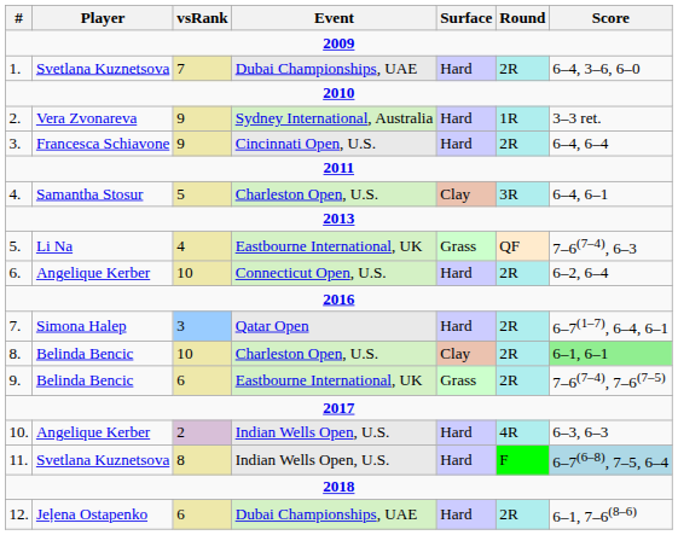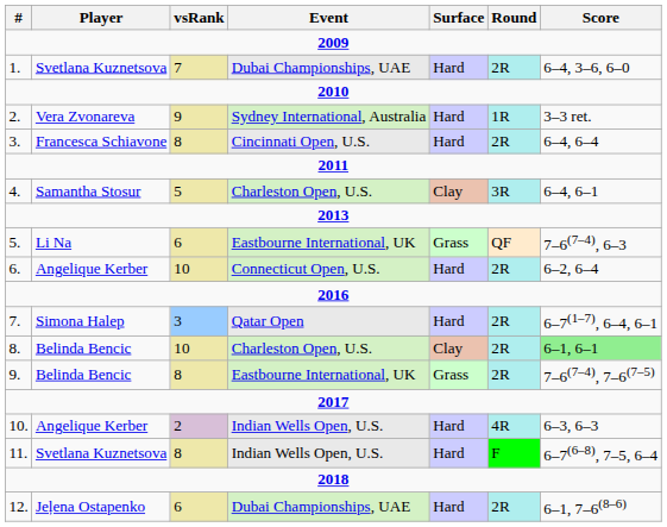 <table class="wikitable sortable">
 <tr>
 <th>#</th>
 <th>Player</th>
 <th>vsRank</th>
 <th>Event</th>
 <th>Surface</th>
 <th>Round</th>
 <th class=unsortable>Score</th>
 </tr>
 <tr>
 <td colspan=7 style=text-align:center><strong><a href='#'>2009</a></strong></td>
 </tr>
 <tr>
 <td>1.</td>
 <td> <a href='#'>Svetlana Kuznetsova</a></td>
 <td bgcolor=EEE8AA>7</td>
 <td bgcolor=e9e9e9><a href='#'>Dubai Championships</a>, UAE</td>
 <td bgcolor=CCCCFF>Hard</td>
 <td bgcolor=afeeee>2R</td>
 <td>6–4, 3–6, 6–0</td>
 </tr>
 <tr>
 <td colspan=7 style=text-align:center><strong><a href='#'>2010</a></strong></td>
 </tr>
 <tr>
 <td>2.</td>
 <td> <a href='#'>Vera Zvonareva</a></td>
 <td bgcolor=EEE8AA>9</td>
 <td bgcolor=d4f1c5><a href='#'>Sydney International</a>, Australia</td>
 <td bgcolor=CCCCFF>Hard</td>
 <td bgcolor=afeeee>1R</td>
 <td>3–3 ret.</td>
 </tr>
 <tr>
 <td>3.</td>
 <td> <a href='#'>Francesca Schiavone</a></td>
-<td bgcolor=EEE8AA>9</td>
+<td bgcolor=EEE8AA>8</td>
 <td bgcolor=e9e9e9><a href='#'>Cincinnati Open</a>, U.S.</td>
 <td bgcolor=CCCCFF>Hard</td>
 <td bgcolor=afeeee>2R</td>
 <td>6–4, 6–4</td>
 </tr>
 <tr>
 <td colspan=7 style=text-align:center><strong><a href='#'>2011</a></strong></td>
 </tr>
 <tr>
 <td>4.</td>
 <td> <a href='#'>Samantha Stosur</a></td>
 <td bgcolor=EEE8AA>5</td>
 <td bgcolor=d4f1c5><a href='#'>Charleston Open</a>, U.S.</td>
 <td bgcolor=EBC2AF>Clay</td>
 <td bgcolor=afeeee>3R</td>
 <td>6–4, 6–1</td>
 </tr>
 <tr>
 <td colspan=7 style=text-align:center><strong><a href='#'>2013</a></strong></td>
 </tr>
 <tr>
 <td>5.</td>
 <td> <a href='#'>Li Na</a></td>
-<td bgcolor=EEE8AA>4</td>
+<td bgcolor=EEE8AA>6</td>
 <td bgcolor=d4f1c5><a href='#'>Eastbourne International</a>, UK</td>
 <td bgcolor=CCFFCC>Grass</td>
 <td bgcolor=ffebcd>QF</td>
 <td>7–6<sup>(7–4)</sup>, 6–3</td>
 </tr>
 <tr>
 <td>6.</td>
 <td> <a href='#'>Angelique Kerber</a></td>
 <td bgcolor=EEE8AA>10</td>
 <td bgcolor=d4f1c5><a href='#'>Connecticut Open</a>, U.S.</td>
 <td bgcolor=CCCCFF>Hard</td>
 <td bgcolor=afeeee>2R</td>
 <td>6–2, 6–4</td>
 </tr>
 <tr>
 <td colspan=7 style=text-align:center><strong><a href='#'>2016</a></strong></td>
 </tr>
 <tr>
 <td>7.</td>
 <td> <a href='#'>Simona Halep</a></td>
 <td bgcolor=99ccff>3</td>
 <td bgcolor=e9e9e9><a href='#'>Qatar Open</a></td>
 <td bgcolor=CCCCFF>Hard</td>
 <td bgcolor=afeeee>2R</td>
 <td>6–7<sup>(1–7)</sup>, 6–4, 6–1</td>
 </tr>
 <tr>
 <td>8.</td>
 <td> <a href='#'>Belinda Bencic</a></td>
 <td bgcolor=EEE8AA>10</td>
 <td bgcolor=d4f1c5><a href='#'>Charleston Open</a>, U.S.</td>
 <td bgcolor=EBC2AF>Clay</td>
 <td bgcolor=afeeee>2R</td>
 <td style="background: lightgreen;">6–1, 6–1</td>
 </tr>
 <tr>
 <td>9.</td>
 <td> <a href='#'>Belinda Bencic</a></td>
-<td bgcolor=EEE8AA>6</td>
+<td bgcolor=EEE8AA>8</td>
 <td bgcolor=d4f1c5><a href='#'>Eastbourne International</a>, UK</td>
 <td bgcolor=CCFFCC>Grass</td>
 <td bgcolor=afeeee>2R</td>
 <td>7–6<sup>(7–4)</sup>, 7–6<sup>(7–5)</sup></td>
 </tr>
 <tr>
 <td colspan=7 style=text-align:center><strong><a href='#'>2017</a></strong></td>
 </tr>
 <tr>
 <td>10.</td>
 <td> <a href='#'>Angelique Kerber</a></td>
 <td bgcolor=thistle>2</td>
 <td bgcolor=e9e9e9><a href='#'>Indian Wells Open</a>, U.S.</td>
 <td bgcolor=CCCCFF>Hard</td>
 <td bgcolor=afeeee>4R</td>
 <td>6–3, 6–3</td>
 </tr>
 <tr>
 <td>11.</td>
 <td> <a href='#'>Svetlana Kuznetsova</a></td>
 <td bgcolor=EEE8AA>8</td>
 <td bgcolor=e9e9e9>Indian Wells Open, U.S.</td>
 <td bgcolor=CCCCFF>Hard</td>
 <td bgcolor=lime>F</td>
-<td style="background: lightblue;">6–7<sup>(6–8)</sup>, 7–5, 6–4</td>
+<td>6–7<sup>(6–8)</sup>, 7–5, 6–4</td>
 </tr>
 <tr>
 <td colspan=7 style=text-align:center><strong><a href='#'>2018</a></strong></td>
 </tr>
 <tr>
 <td>12.</td>
 <td> <a href='#'>Jeļena Ostapenko</a></td>
 <td bgcolor=EEE8AA>6</td>
 <td bgcolor=d4f1c5><a href='#'>Dubai Championships</a>, UAE</td>
 <td bgcolor=CCCCFF>Hard</td>
 <td bgcolor=afeeee>2R</td>
 <td>6–1, 7–6<sup>(8–6)</sup></td>
 </tr>
 </table>
